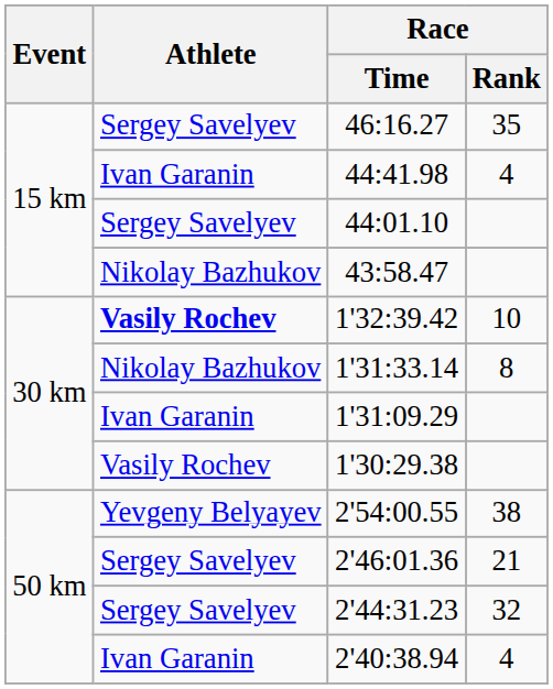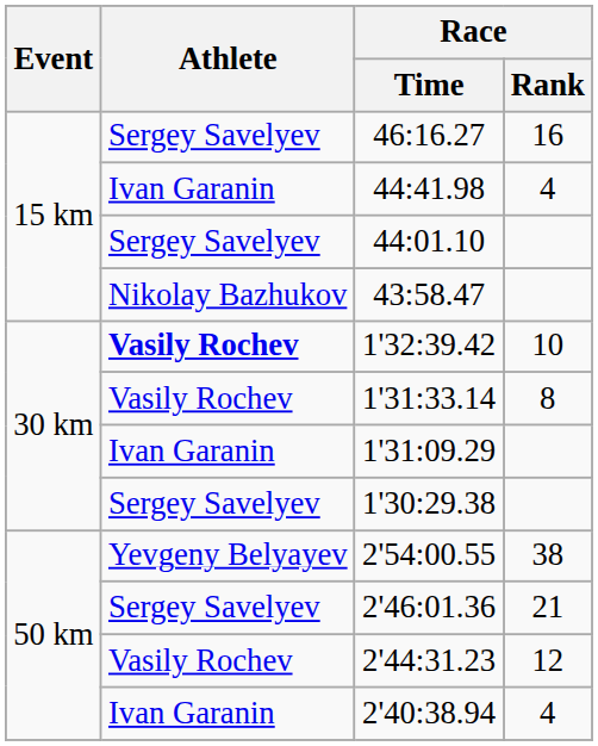 <table class="wikitable" border="1" style="font-size:90%">
 <tr>
 <th rowspan=2>Event</th>
 <th rowspan=2>Athlete</th>
 <th colspan=2>Race</th>
 </tr>
 <tr>
 <th>Time</th>
 <th>Rank</th>
 </tr>
 <tr>
 <td rowspan=4>15 km</td>
 <td><a href='#'>Sergey Savelyev</a></td>
 <td align=center>46:16.27</td>
-<td align=center>35</td>
+<td align=center>16</td>
 </tr>
 <tr>
 <td><a href='#'>Ivan Garanin</a></td>
 <td align=center>44:41.98</td>
 <td align=center>4</td>
 </tr>
 <tr>
 <td><a href='#'>Sergey Savelyev</a></td>
 <td align=center>44:01.10</td>
 <td align=center></td>
 </tr>
 <tr>
 <td><a href='#'>Nikolay Bazhukov</a></td>
 <td align=center>43:58.47</td>
 <td align=center></td>
 </tr>
 <tr>
 <td rowspan=4>30 km</td>
 <td><strong><a href='#'>Vasily Rochev</a></strong></td>
 <td align=center>1'32:39.42</td>
 <td align=center>10</td>
 </tr>
 <tr>
-<td><a href='#'>Nikolay Bazhukov</a></td>
+<td><a href='#'>Vasily Rochev</a></td>
 <td align=center>1'31:33.14</td>
 <td align=center>8</td>
 </tr>
 <tr>
 <td><a href='#'>Ivan Garanin</a></td>
 <td align=center>1'31:09.29</td>
 <td align=center></td>
 </tr>
 <tr>
-<td><a href='#'>Vasily Rochev</a></td>
+<td><a href='#'>Sergey Savelyev</a></td>
 <td align=center>1'30:29.38</td>
 <td align=center></td>
 </tr>
 <tr>
 <td rowspan=4>50 km</td>
 <td><a href='#'>Yevgeny Belyayev</a></td>
 <td align=center>2'54:00.55</td>
 <td align=center>38</td>
 </tr>
 <tr>
 <td><a href='#'>Sergey Savelyev</a></td>
 <td align=center>2'46:01.36</td>
 <td align=center>21</td>
 </tr>
 <tr>
-<td><a href='#'>Sergey Savelyev</a></td>
+<td><a href='#'>Vasily Rochev</a></td>
 <td align=center>2'44:31.23</td>
-<td align=center>32</td>
+<td align=center>12</td>
 </tr>
 <tr>
 <td><a href='#'>Ivan Garanin</a></td>
 <td align=center>2'40:38.94</td>
 <td align=center>4</td>
 </tr>
 </table>
